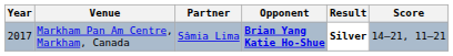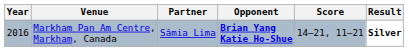 <table class="sortable wikitable" style="font-size: 90%;">
 <tr>
 <th>Year</th>
 <th>Venue</th>
 <th>Partner</th>
 <th>Opponent</th>
+<th>Score</th>
 <th>Result</th>
-<th>Score</th>
 </tr>
 <tr style="background:#AABBCC">
-<td align="center">2017</td>
+<td align="center">2016</td>
 <td align="left"><a href='#'>Markham Pan Am Centre</a>,<br><a href='#'>Markham</a>, Canada</td>
 <td align="left"> <a href='#'>Sâmia Lima</a></td>
 <td align="left"><strong> <a href='#'>Brian Yang</a><br> <a href='#'>Katie Ho-Shue</a></strong></td>
+<td align="left">14–21, 11–21</td>
 <td style="text-align:left; background:white"> <strong>Silver</strong></td>
-<td align="left">14–21, 11–21</td>
 </tr>
 </table>
